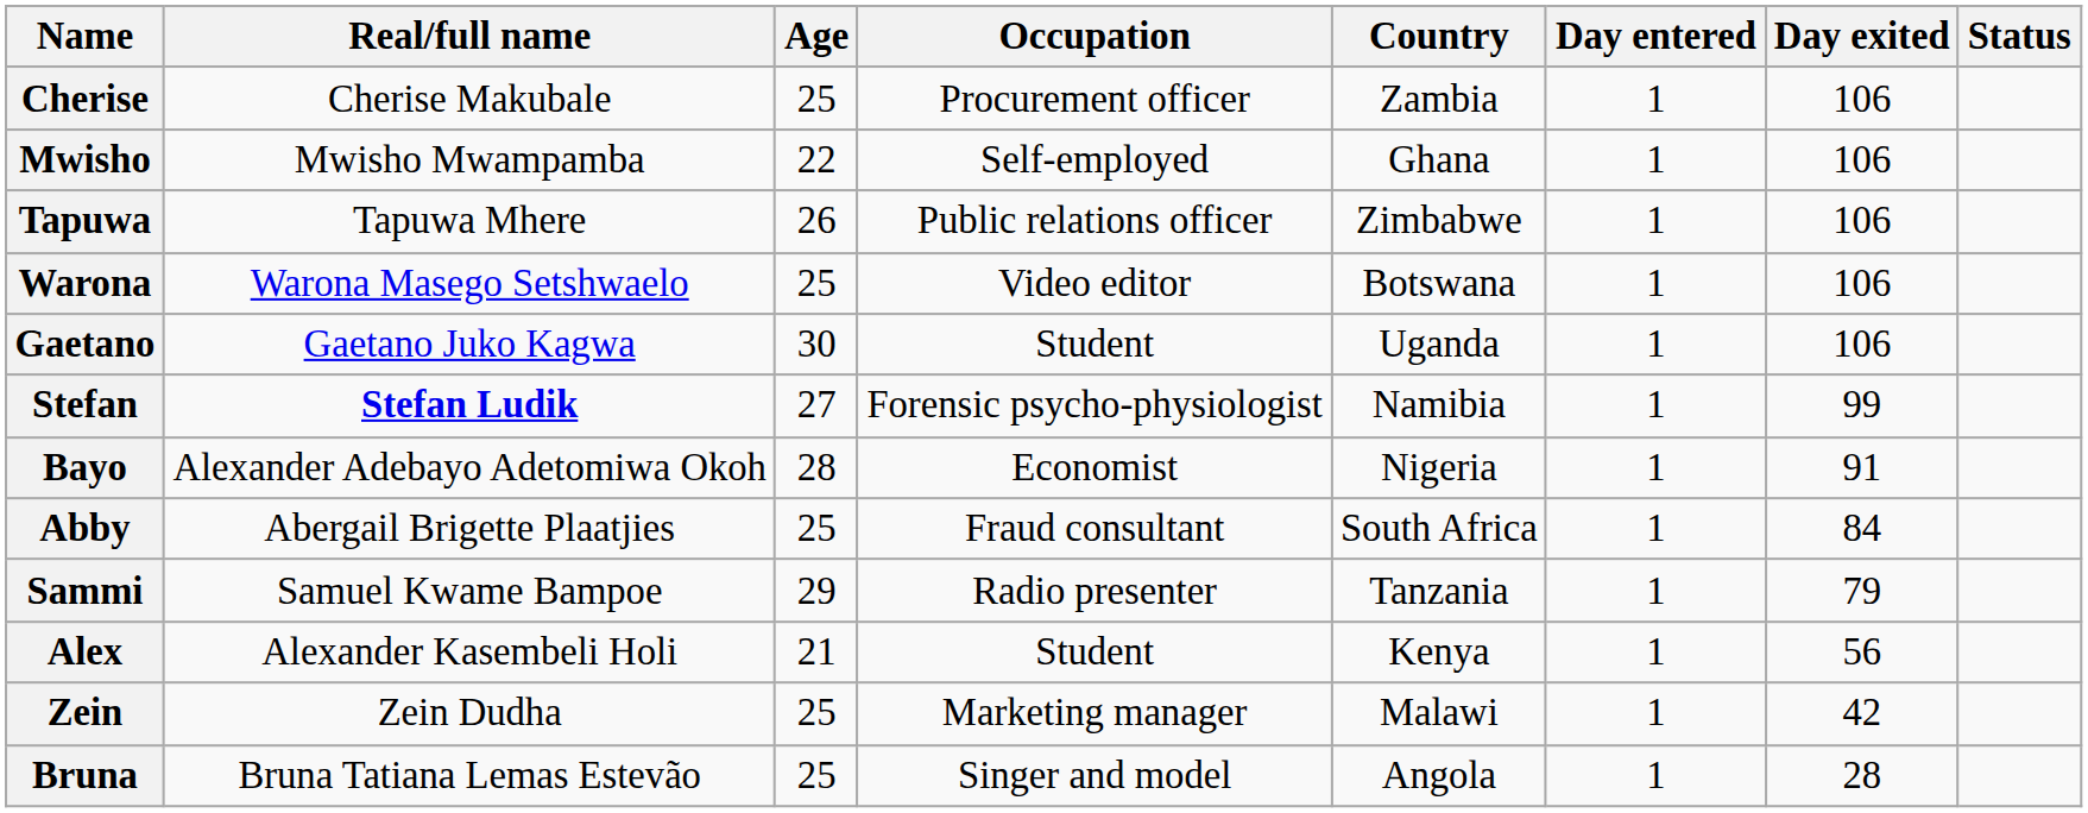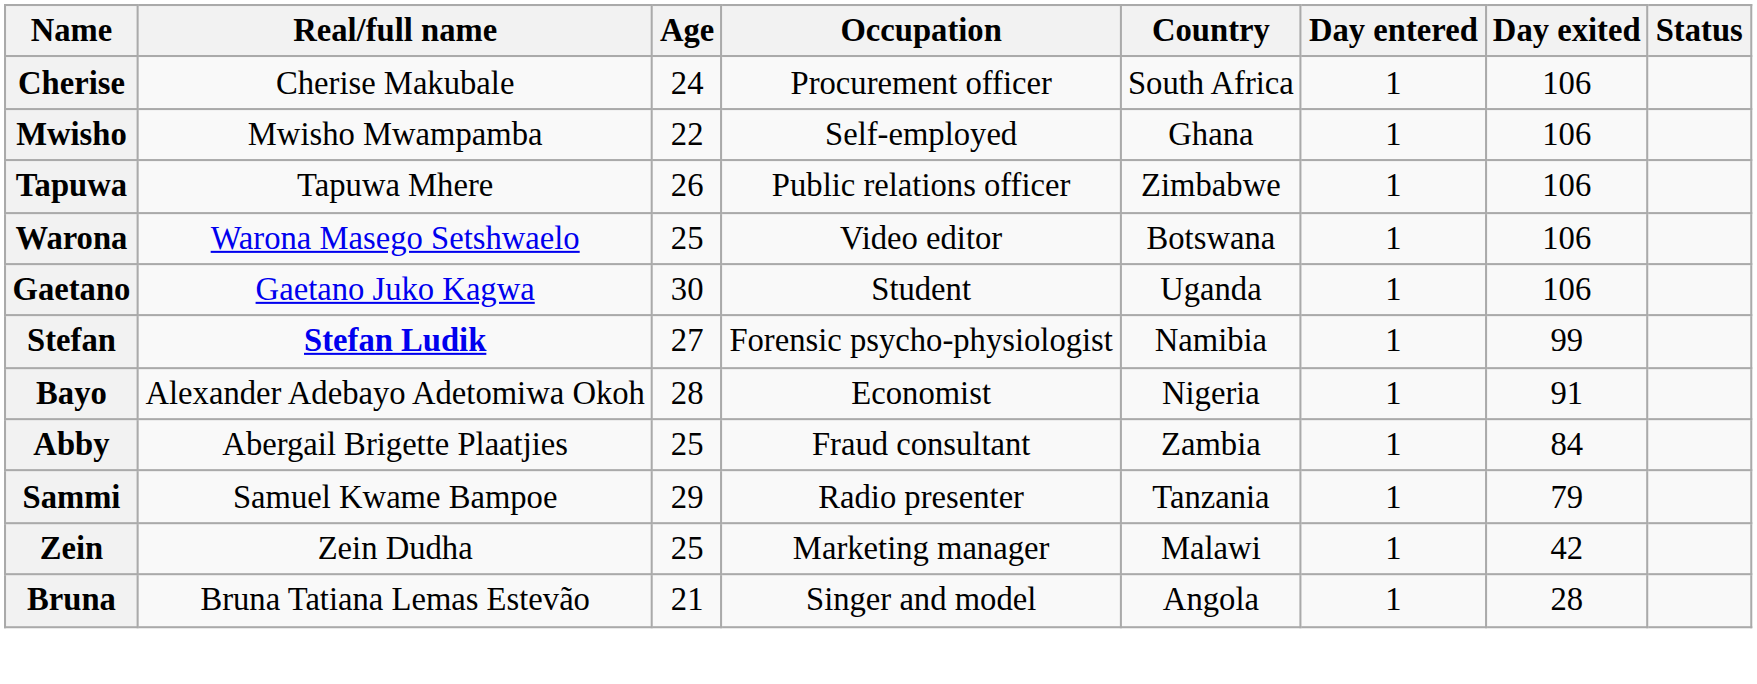 <table class="wikitable" style="text-align:center;">
 <tr>
 <th>Name</th>
 <th>Real/full name</th>
 <th>Age</th>
 <th>Occupation</th>
 <th>Country</th>
 <th>Day entered</th>
 <th>Day exited</th>
 <th>Status</th>
 </tr>
 <tr>
 <th>Cherise</th>
 <td>Cherise Makubale</td>
-<td>25</td>
+<td>24</td>
 <td>Procurement officer</td>
-<td>Zambia</td>
+<td>South Africa</td>
 <td>1</td>
 <td>106</td>
 <td></td>
 </tr>
 <tr>
 <th>Mwisho</th>
 <td>Mwisho Mwampamba</td>
 <td>22</td>
 <td>Self-employed</td>
 <td>Ghana</td>
 <td>1</td>
 <td>106</td>
 <td></td>
 </tr>
 <tr>
 <th>Tapuwa</th>
 <td>Tapuwa Mhere</td>
 <td>26</td>
 <td>Public relations officer</td>
 <td>Zimbabwe</td>
 <td>1</td>
 <td>106</td>
 <td></td>
 </tr>
 <tr>
 <th>Warona</th>
 <td><a href='#'>Warona Masego Setshwaelo</a></td>
 <td>25</td>
 <td>Video editor</td>
 <td>Botswana</td>
 <td>1</td>
 <td>106</td>
 <td></td>
 </tr>
 <tr>
 <th>Gaetano</th>
 <td><a href='#'>Gaetano Juko Kagwa</a></td>
 <td>30</td>
 <td>Student</td>
 <td>Uganda</td>
 <td>1</td>
 <td>106</td>
 <td></td>
 </tr>
 <tr>
 <th>Stefan</th>
 <td><strong><a href='#'>Stefan Ludik</a></strong></td>
 <td>27</td>
 <td>Forensic psycho-physiologist</td>
 <td>Namibia</td>
 <td>1</td>
 <td>99</td>
 <td></td>
 </tr>
 <tr>
 <th>Bayo</th>
 <td>Alexander Adebayo Adetomiwa Okoh</td>
 <td>28</td>
 <td>Economist</td>
 <td>Nigeria</td>
 <td>1</td>
 <td>91</td>
 <td></td>
 </tr>
 <tr>
 <th>Abby</th>
 <td>Abergail Brigette Plaatjies</td>
 <td>25</td>
 <td>Fraud consultant</td>
-<td>South Africa</td>
+<td>Zambia</td>
 <td>1</td>
 <td>84</td>
 <td></td>
 </tr>
 <tr>
 <th>Sammi</th>
 <td>Samuel Kwame Bampoe</td>
 <td>29</td>
 <td>Radio presenter</td>
 <td>Tanzania</td>
 <td>1</td>
 <td>79</td>
 <td></td>
 </tr>
 <tr>
-<th>Alex</th>
-<td>Alexander Kasembeli Holi</td>
-<td>21</td>
-<td>Student</td>
-<td>Kenya</td>
-<td>1</td>
-<td>56</td>
-<td></td>
-</tr>
-<tr>
 <th>Zein</th>
 <td>Zein Dudha</td>
 <td>25</td>
 <td>Marketing manager</td>
 <td>Malawi</td>
 <td>1</td>
 <td>42</td>
 <td></td>
 </tr>
 <tr>
 <th><strong>Bruna</strong></th>
 <td>Bruna Tatiana Lemas Estevão</td>
-<td>25</td>
+<td>21</td>
 <td>Singer and model</td>
 <td>Angola</td>
 <td>1</td>
 <td>28</td>
 <td></td>
 </tr>
 </table>
